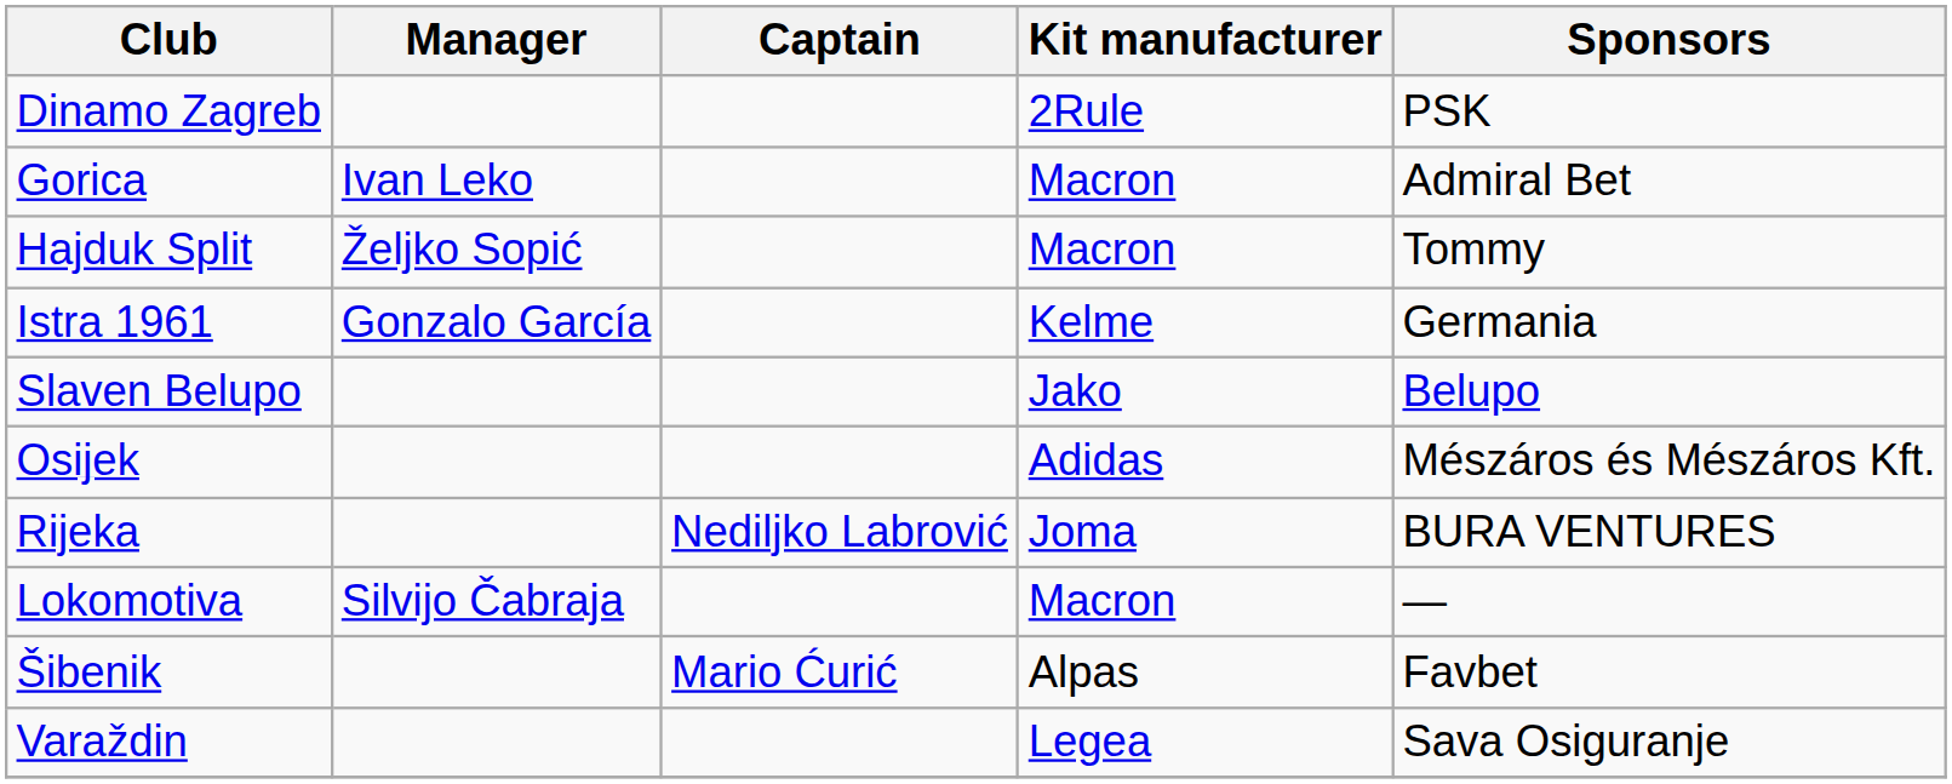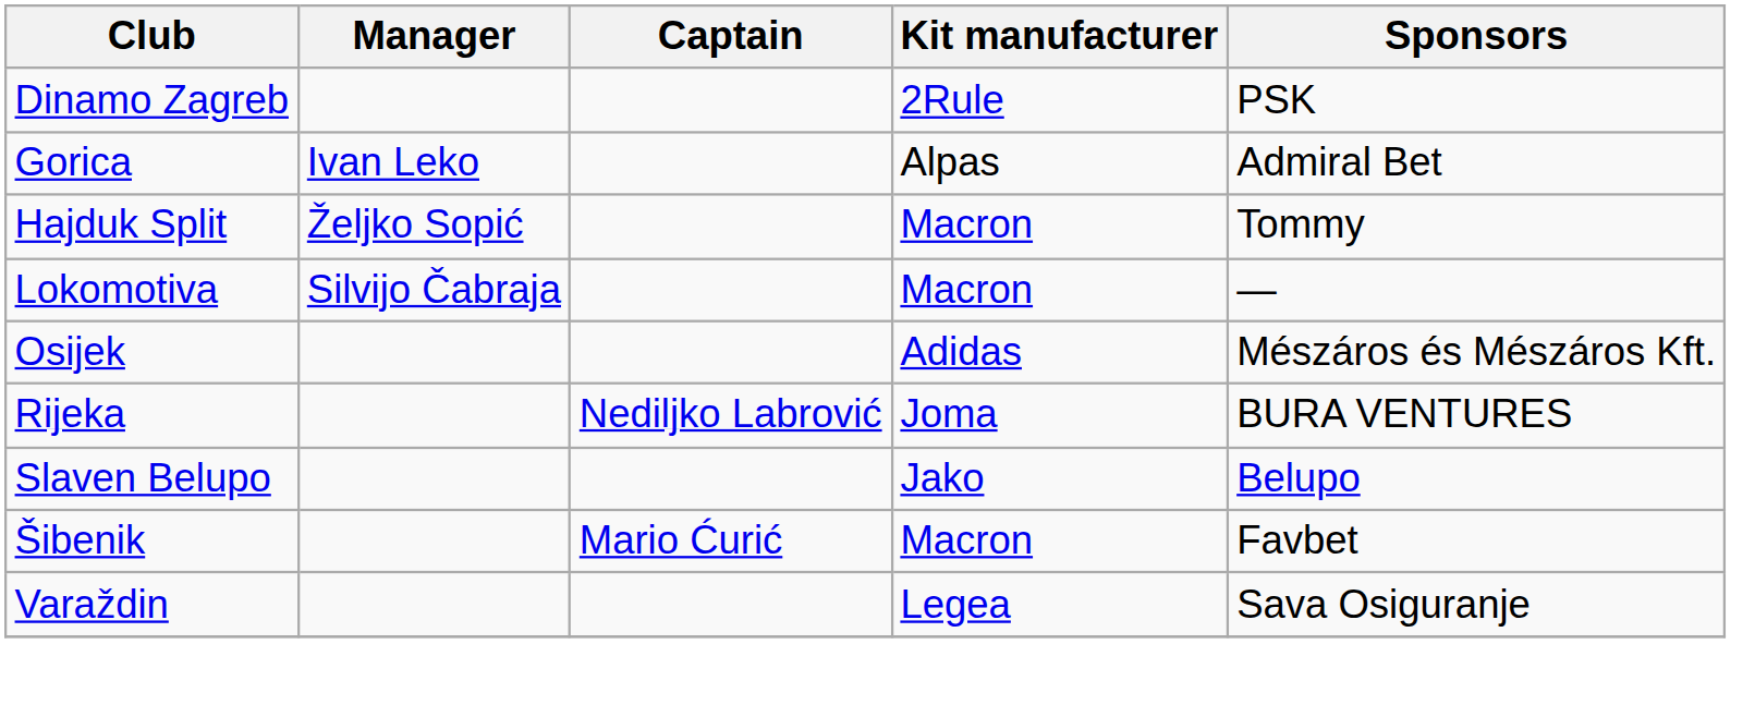 <table class="wikitable sortable">
 <tr>
 <th>Club</th>
 <th>Manager</th>
 <th>Captain</th>
 <th>Kit manufacturer</th>
 <th>Sponsors</th>
 </tr>
 <tr>
 <td><a href='#'>Dinamo Zagreb</a></td>
 <td> </td>
 <td> </td>
 <td><a href='#'>2Rule</a></td>
 <td>PSK</td>
 </tr>
 <tr>
 <td><a href='#'>Gorica</a></td>
 <td> <a href='#'>Ivan Leko</a></td>
 <td> </td>
-<td><a href='#'>Macron</a></td>
+<td>Alpas</td>
 <td>Admiral Bet</td>
 </tr>
 <tr>
 <td><a href='#'>Hajduk Split</a></td>
 <td> <a href='#'>Željko Sopić</a></td>
 <td> </td>
 <td><a href='#'>Macron</a></td>
 <td>Tommy</td>
 </tr>
 <tr>
-<td><a href='#'>Istra 1961</a></td>
-<td> <a href='#'>Gonzalo García</a></td>
+<td><a href='#'>Lokomotiva</a></td>
+<td> <a href='#'>Silvijo Čabraja</a></td>
 <td> </td>
-<td><a href='#'>Kelme</a></td>
-<td>Germania</td>
-</tr>
-<tr>
-<td><a href='#'>Slaven Belupo</a></td>
-<td> </td>
-<td> </td>
-<td><a href='#'>Jako</a></td>
-<td><a href='#'>Belupo</a></td>
+<td><a href='#'>Macron</a></td>
+<td>—</td>
 </tr>
 <tr>
 <td><a href='#'>Osijek</a></td>
 <td> </td>
 <td> </td>
 <td><a href='#'>Adidas</a></td>
 <td>Mészáros és Mészáros Kft.</td>
 </tr>
 <tr>
 <td><a href='#'>Rijeka</a></td>
 <td> </td>
 <td> <a href='#'>Nediljko Labrović</a></td>
 <td><a href='#'>Joma</a></td>
 <td>BURA VENTURES</td>
 </tr>
 <tr>
-<td><a href='#'>Lokomotiva</a></td>
-<td> <a href='#'>Silvijo Čabraja</a></td>
+<td><a href='#'>Slaven Belupo</a></td>
 <td> </td>
-<td><a href='#'>Macron</a></td>
-<td>—</td>
+<td> </td>
+<td><a href='#'>Jako</a></td>
+<td><a href='#'>Belupo</a></td>
 </tr>
 <tr>
 <td><a href='#'>Šibenik</a></td>
 <td> </td>
 <td> <a href='#'>Mario Ćurić</a></td>
-<td>Alpas</td>
+<td><a href='#'>Macron</a></td>
 <td>Favbet</td>
 </tr>
 <tr>
 <td><a href='#'>Varaždin</a></td>
 <td> </td>
 <td> </td>
 <td><a href='#'>Legea</a></td>
 <td>Sava Osiguranje</td>
 </tr>
 <tr>
 </tr>
 </table>
